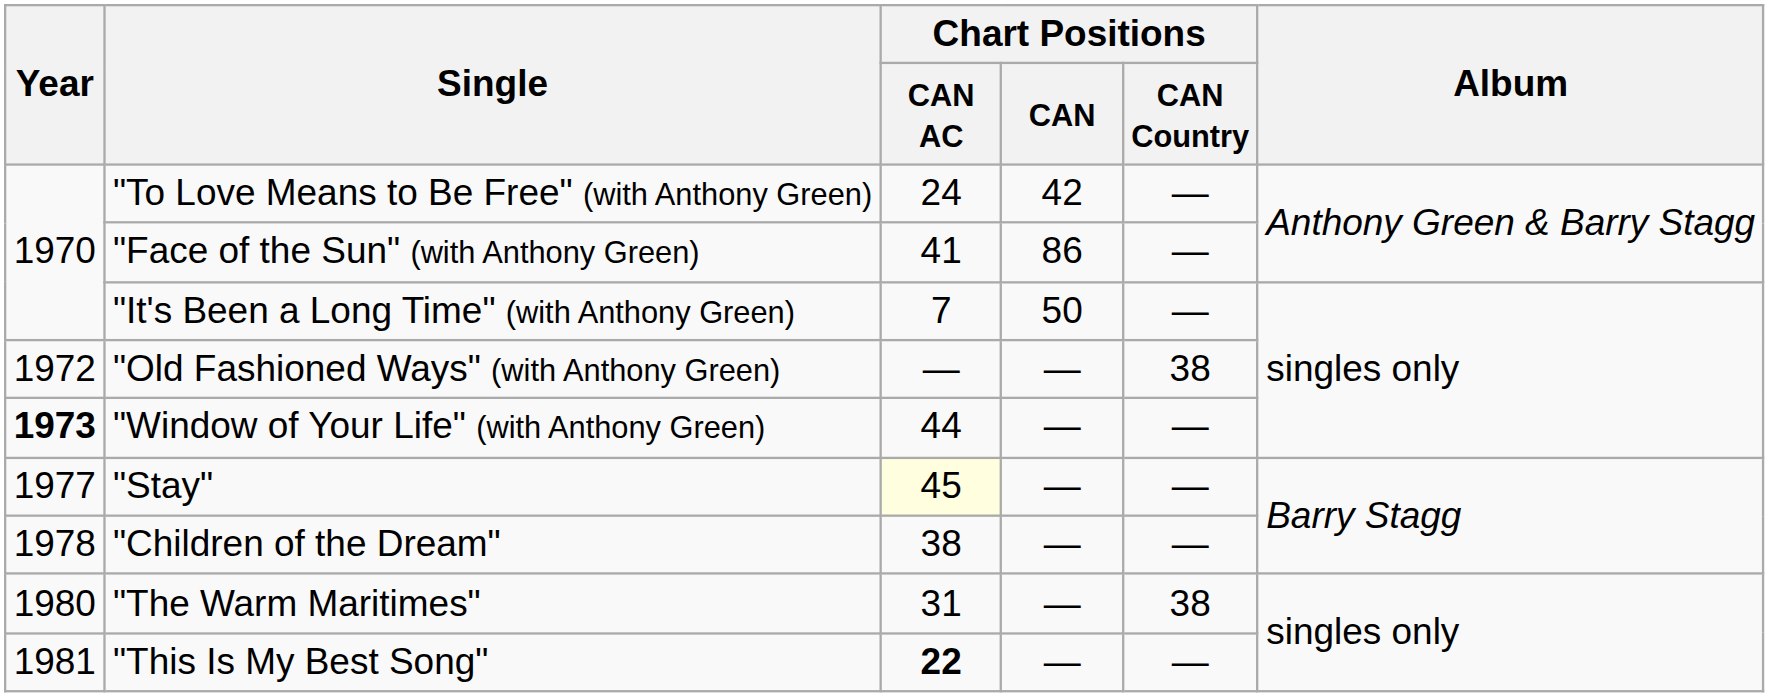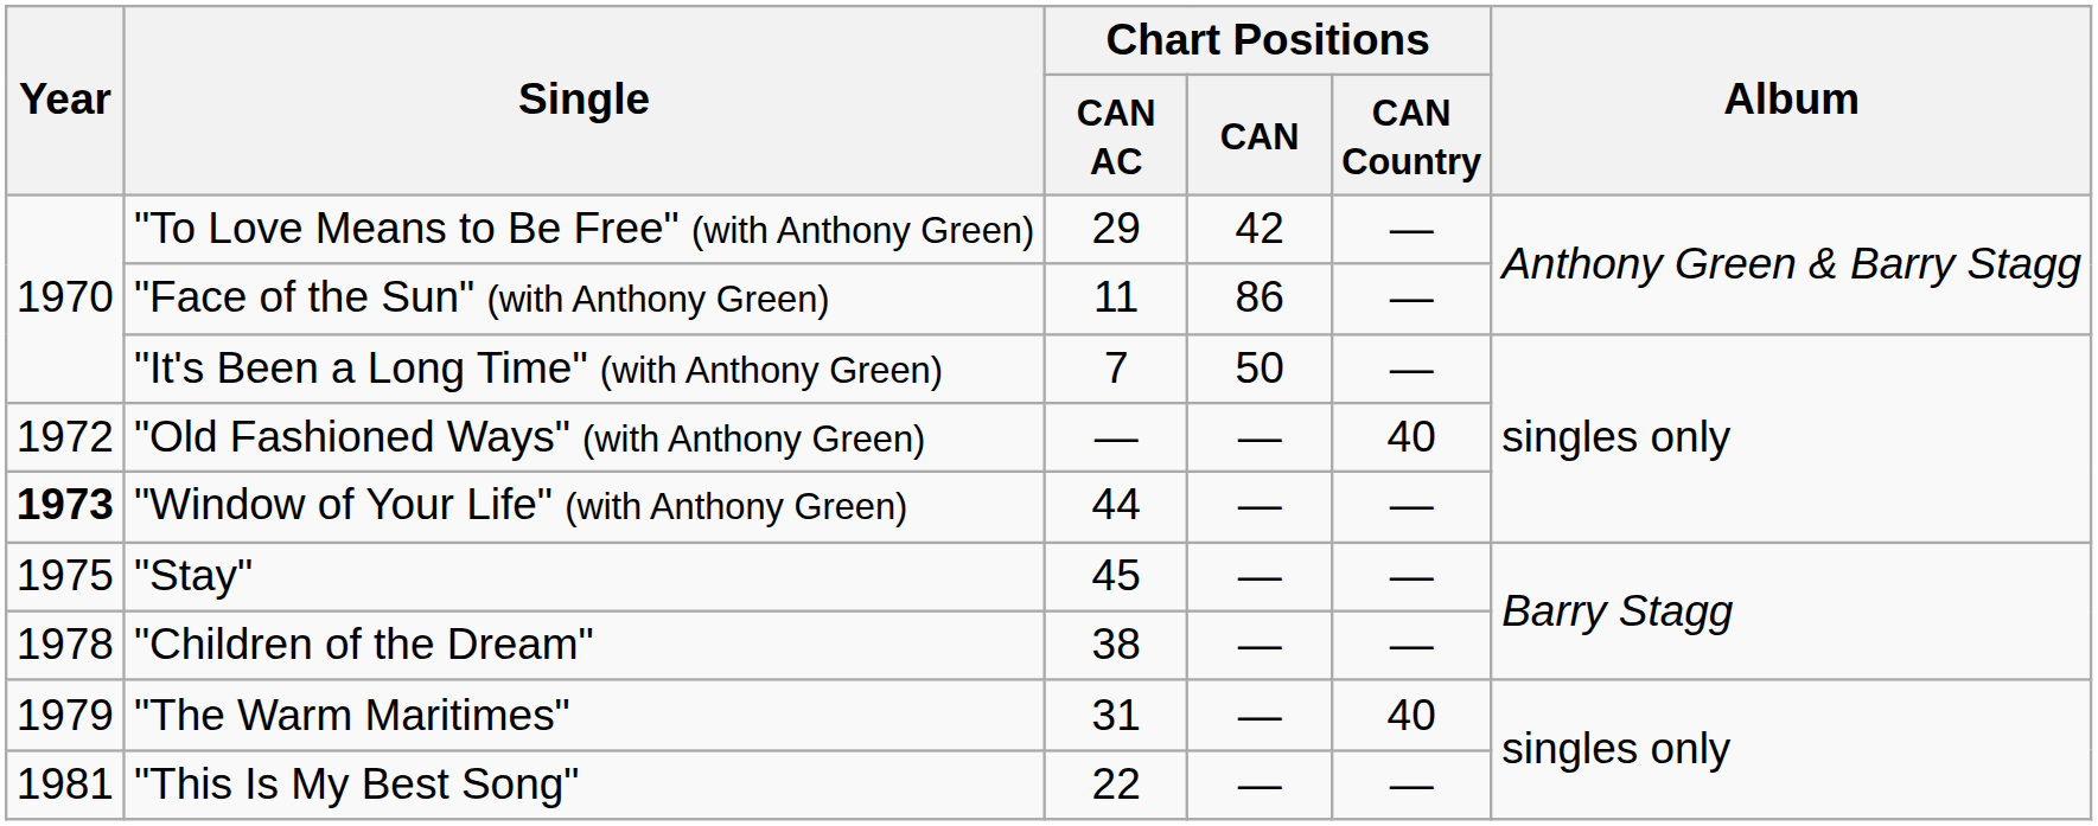 <table class="wikitable">
 <tr>
 <th rowspan="2">Year</th>
 <th rowspan="2">Single</th>
 <th colspan="3">Chart Positions</th>
 <th rowspan="2">Album</th>
 </tr>
 <tr>
 <th width="45"><small>CAN AC</small></th>
 <th width="45"><small>CAN</small></th>
 <th width="45"><small>CAN Country</small></th>
 </tr>
 <tr>
 <td rowspan="3">1970</td>
 <td>"To Love Means to Be Free" <small>(with Anthony Green)</small></td>
-<td align="center">24</td>
+<td align="center">29</td>
 <td align="center">42</td>
 <td align="center">—</td>
 <td rowspan="2"><em>Anthony Green & Barry Stagg</em></td>
 </tr>
 <tr>
 <td>"Face of the Sun" <small>(with Anthony Green)</small></td>
-<td align="center">41</td>
+<td align="center">11</td>
 <td align="center">86</td>
 <td align="center">—</td>
 </tr>
 <tr>
 <td>"It's Been a Long Time" <small>(with Anthony Green)</small></td>
 <td align="center">7</td>
 <td align="center">50</td>
 <td align="center">—</td>
 <td rowspan="3">singles only</td>
 </tr>
 <tr>
 <td>1972</td>
 <td>"Old Fashioned Ways" <small>(with Anthony Green)</small></td>
 <td align="center">—</td>
 <td align="center">—</td>
-<td align="center">38</td>
+<td align="center">40</td>
 </tr>
 <tr>
 <td><strong>1973</strong></td>
 <td>"Window of Your Life" <small>(with Anthony Green)</small></td>
 <td align="center">44</td>
 <td align="center">—</td>
 <td align="center">—</td>
 </tr>
 <tr>
-<td>1977</td>
+<td>1975</td>
 <td>"Stay"</td>
-<td align="center" style="background: lightyellow;">45</td>
+<td align="center">45</td>
 <td align="center">—</td>
 <td align="center">—</td>
 <td rowspan="2"><em>Barry Stagg</em></td>
 </tr>
 <tr>
 <td>1978</td>
 <td>"Children of the Dream"</td>
 <td align="center">38</td>
 <td align="center">—</td>
 <td align="center">—</td>
 </tr>
 <tr>
-<td>1980</td>
+<td>1979</td>
 <td>"The Warm Maritimes"</td>
 <td align="center">31</td>
 <td align="center">—</td>
-<td align="center">38</td>
+<td align="center">40</td>
 <td rowspan="2">singles only</td>
 </tr>
 <tr>
 <td>1981</td>
 <td>"This Is My Best Song"</td>
-<td align="center"><strong>22</strong></td>
+<td align="center">22</td>
 <td align="center">—</td>
 <td align="center">—</td>
 </tr>
 </table>
